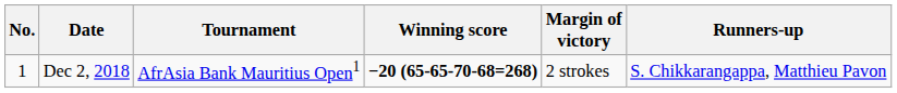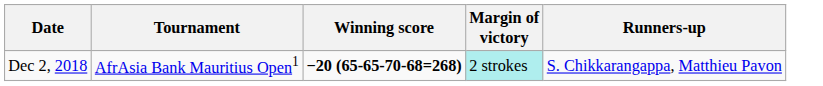 <table class="wikitable" style="font-size:95%;">
 <tr>
-<th>No.</th>
 <th>Date</th>
 <th>Tournament</th>
 <th>Winning score</th>
 <th>Margin of<br>victory</th>
 <th>Runners-up</th>
 </tr>
 <tr>
-<td align=center>1</td>
 <td align=right>Dec 2, <a href='#'>2018</a></td>
 <td><a href='#'>AfrAsia Bank Mauritius Open</a><sup>1</sup></td>
 <td><strong>−20 (65-65-70-68=268)</strong></td>
-<td>2 strokes</td>
+<td style="background: paleturquoise;">2 strokes</td>
 <td> <a href='#'>S. Chikkarangappa</a>,  <a href='#'>Matthieu Pavon</a></td>
 </tr>
 </table>
